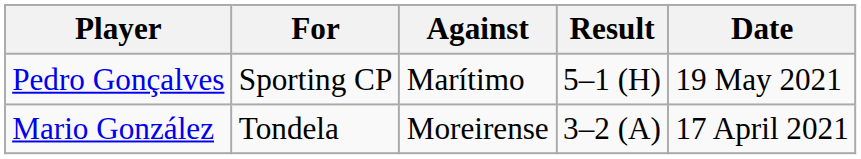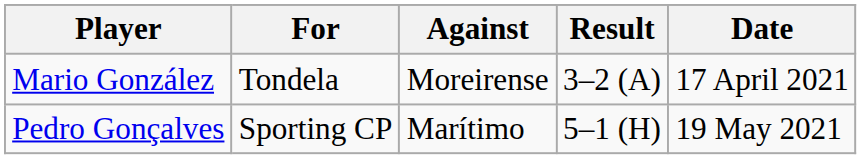 <table class="wikitable">
 <tr>
 <th>Player</th>
 <th>For</th>
 <th>Against</th>
 <th>Result</th>
 <th>Date</th>
 </tr>
 <tr>
+<td> <a href='#'>Mario González</a></td>
+<td>Tondela</td>
+<td>Moreirense</td>
+<td>3–2 (A)</td>
+<td>17 April 2021</td>
+</tr>
+<tr>
 <td> <a href='#'>Pedro Gonçalves</a></td>
 <td>Sporting CP</td>
 <td>Marítimo</td>
 <td>5–1 (H)</td>
 <td>19 May 2021</td>
 </tr>
-<tr>
-<td> <a href='#'>Mario González</a></td>
-<td>Tondela</td>
-<td>Moreirense</td>
-<td>3–2 (A)</td>
-<td>17 April 2021</td>
-</tr>
 </table>
